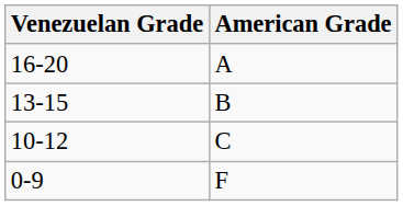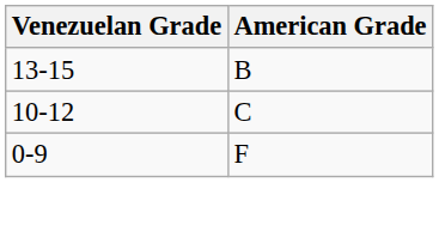 <table class="wikitable">
 <tr>
 <th>Venezuelan Grade</th>
 <th>American Grade</th>
-</tr>
-<tr>
-<td>16-20</td>
-<td>A</td>
 </tr>
 <tr>
 <td>13-15</td>
 <td>B</td>
 </tr>
 <tr>
 <td>10-12</td>
 <td>C</td>
 </tr>
 <tr>
 <td>0-9</td>
 <td>F</td>
 </tr>
 </table>
